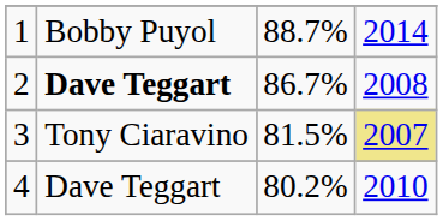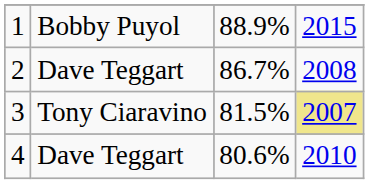 <table class="wikitable">
 <tr>
 </tr>
 <tr>
 <td>1</td>
 <td>Bobby Puyol</td>
-<td><abbr>88.7%</abbr></td>
-<td><a href='#'>2014</a></td>
+<td><abbr>88.9%</abbr></td>
+<td><a href='#'>2015</a></td>
 </tr>
 <tr>
 <td>2</td>
-<td><strong>Dave Teggart</strong></td>
+<td>Dave Teggart</td>
 <td><abbr>86.7%</abbr></td>
 <td><a href='#'>2008</a></td>
 </tr>
 <tr>
 <td>3</td>
 <td>Tony Ciaravino</td>
 <td><abbr>81.5%</abbr></td>
 <td style="background: khaki;"><a href='#'>2007</a></td>
 </tr>
 <tr>
 <td>4</td>
 <td>Dave Teggart</td>
-<td><abbr>80.2%</abbr></td>
+<td><abbr>80.6%</abbr></td>
 <td><a href='#'>2010</a></td>
 </tr>
 </table>
